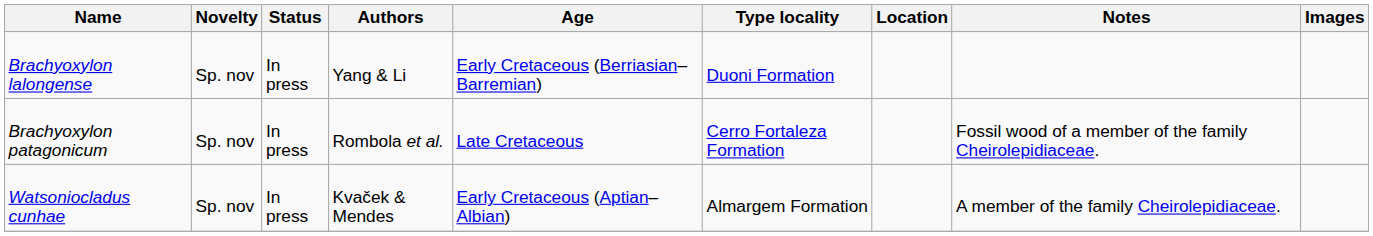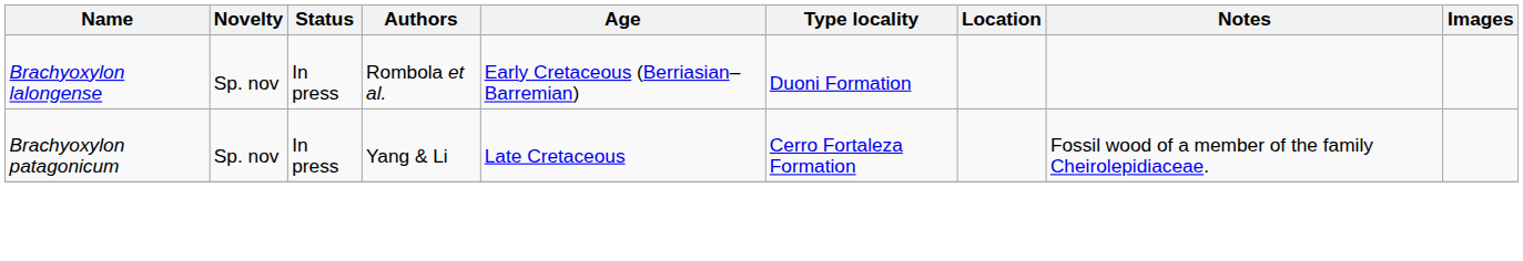 <table class="wikitable sortable" align="center" width="100%">
 <tr>
 <th>Name</th>
 <th>Novelty</th>
 <th>Status</th>
 <th>Authors</th>
 <th>Age</th>
 <th>Type locality</th>
 <th>Location</th>
 <th>Notes</th>
 <th>Images</th>
 </tr>
 <tr>
 <td><br><em><a href='#'>Brachyoxylon lalongense</a></em></td>
 <td><br>Sp. nov</td>
 <td><br>In press</td>
-<td><br>Yang & Li</td>
+<td><br>Rombola <em>et al.</em></td>
 <td><br><a href='#'>Early Cretaceous</a> (<a href='#'>Berriasian</a>–<a href='#'>Barremian</a>)</td>
 <td><br><a href='#'>Duoni Formation</a></td>
 <td><br></td>
 <td></td>
 <td></td>
 </tr>
 <tr>
 <td><br><em>Brachyoxylon patagonicum</em></td>
 <td><br>Sp. nov</td>
 <td><br>In press</td>
-<td><br>Rombola <em>et al.</em></td>
+<td><br>Yang & Li</td>
 <td><br><a href='#'>Late Cretaceous</a></td>
 <td><br><a href='#'>Cerro Fortaleza Formation</a></td>
 <td><br></td>
 <td><br>Fossil wood of a member of the family <a href='#'>Cheirolepidiaceae</a>.</td>
 <td></td>
 </tr>
 <tr>
-<td><br><em><a href='#'>Watsoniocladus cunhae</a></em></td>
-<td><br>Sp. nov</td>
-<td><br>In press</td>
-<td><br>Kvaček & Mendes</td>
-<td><br><a href='#'>Early Cretaceous</a> (<a href='#'>Aptian</a>–<a href='#'>Albian</a>)</td>
-<td><br>Almargem Formation</td>
-<td><br></td>
-<td><br>A member of the family <a href='#'>Cheirolepidiaceae</a>.</td>
-<td></td>
-</tr>
-<tr>
 </tr>
 </table>
